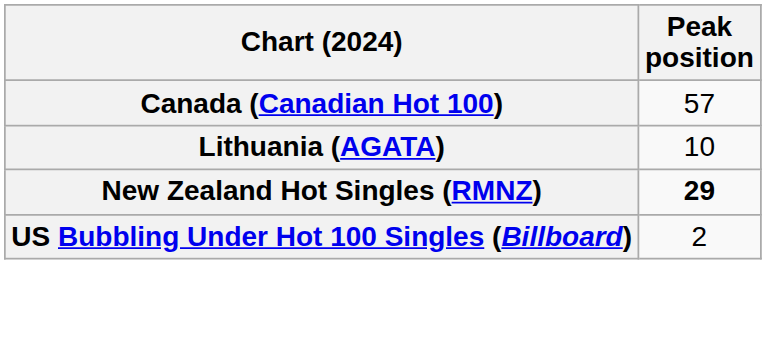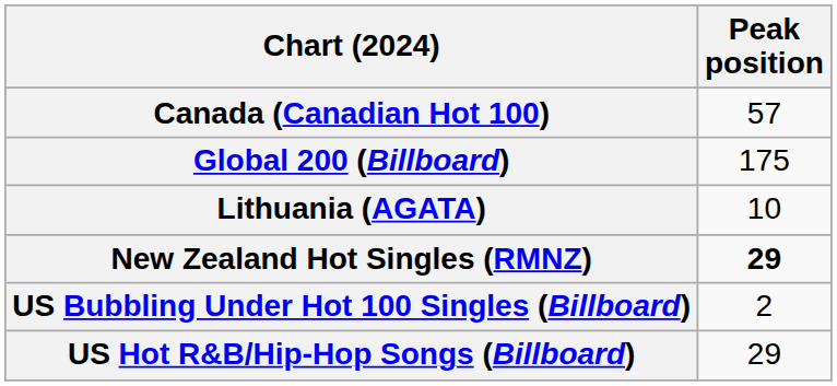 <table class="wikitable sortable plainrowheaders" style="text-align:center">
 <tr>
 <th scope="col">Chart (2024)</th>
 <th scope="col">Peak<br>position</th>
 </tr>
 <tr>
 <th scope="row">Canada (<a href='#'>Canadian Hot 100</a>)</th>
 <td>57</td>
+</tr>
+<tr>
+<th scope="row"><a href='#'>Global 200</a> (<em><a href='#'>Billboard</a></em>)</th>
+<td>175</td>
 </tr>
 <tr>
 <th scope="row">Lithuania (<a href='#'>AGATA</a>)</th>
 <td>10</td>
 </tr>
 <tr>
 <th scope="row">New Zealand Hot Singles (<a href='#'>RMNZ</a>)</th>
 <td><strong>29</strong></td>
 </tr>
 <tr>
 <th scope="row">US <a href='#'>Bubbling Under Hot 100 Singles</a> (<em><a href='#'>Billboard</a></em>)</th>
 <td>2</td>
 </tr>
+<tr>
+<th scope="row">US <a href='#'>Hot R&B/Hip-Hop Songs</a> (<em><a href='#'>Billboard</a></em>)</th>
+<td>29</td>
+</tr>
 </table>
